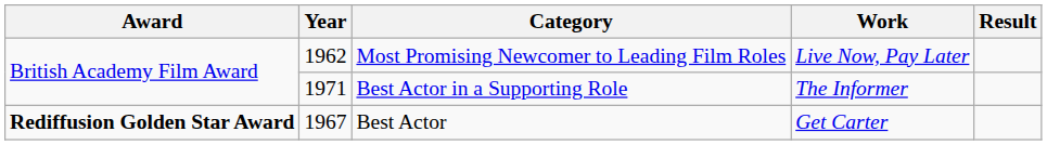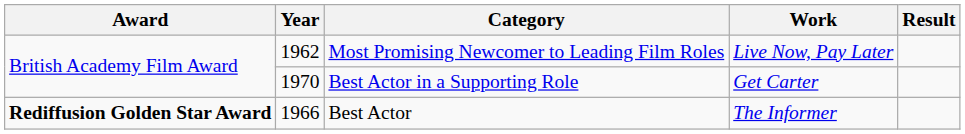 <table class="wikitable sortable">
 <tr>
 <th>Award</th>
 <th>Year</th>
 <th>Category</th>
 <th>Work</th>
 <th>Result</th>
 </tr>
 <tr>
 <td rowspan="2"><a href='#'>British Academy Film Award</a></td>
 <td>1962</td>
 <td><a href='#'>Most Promising Newcomer to Leading Film Roles</a></td>
 <td><em><a href='#'>Live Now, Pay Later</a></em></td>
 <td></td>
 </tr>
 <tr>
-<td>1971</td>
+<td>1970</td>
 <td><a href='#'>Best Actor in a Supporting Role</a></td>
-<td><em><a href='#'>The Informer</a></em></td>
+<td><em><a href='#'>Get Carter</a></em></td>
 <td></td>
 </tr>
 <tr>
 <td><strong>Rediffusion Golden Star Award</strong></td>
-<td>1967</td>
+<td>1966</td>
 <td>Best Actor</td>
-<td><em><a href='#'>Get Carter</a></em></td>
+<td><em><a href='#'>The Informer</a></em></td>
 <td></td>
 </tr>
 </table>
